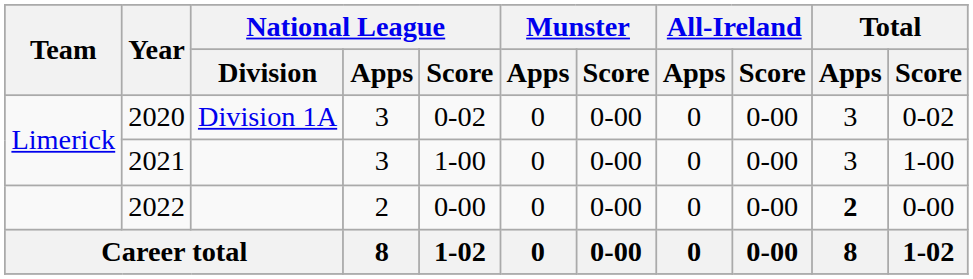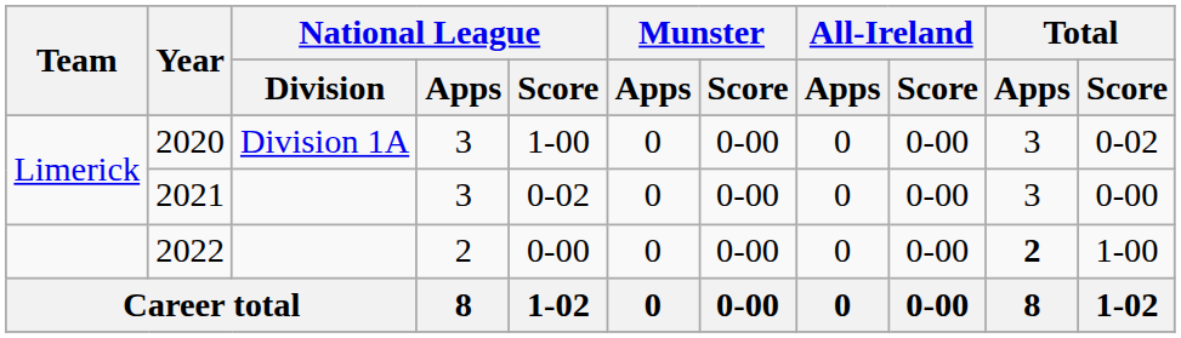 <table class="wikitable" style="text-align:center">
 <tr>
 <th rowspan="2">Team</th>
 <th rowspan="2">Year</th>
 <th colspan="3"><a href='#'>National League</a></th>
 <th colspan="2"><a href='#'>Munster</a></th>
 <th colspan="2"><a href='#'>All-Ireland</a></th>
 <th colspan="2">Total</th>
 </tr>
 <tr>
 <th>Division</th>
 <th>Apps</th>
 <th>Score</th>
 <th>Apps</th>
 <th>Score</th>
 <th>Apps</th>
 <th>Score</th>
 <th>Apps</th>
 <th>Score</th>
 </tr>
 <tr>
 <td rowspan="2"><a href='#'>Limerick</a></td>
 <td>2020</td>
 <td rowspan="1"><a href='#'>Division 1A</a></td>
 <td>3</td>
-<td>0-02</td>
+<td>1-00</td>
 <td>0</td>
 <td>0-00</td>
 <td>0</td>
 <td>0-00</td>
 <td>3</td>
 <td>0-02</td>
 </tr>
 <tr>
 <td>2021</td>
 <td></td>
 <td>3</td>
-<td>1-00</td>
+<td>0-02</td>
 <td>0</td>
 <td>0-00</td>
 <td>0</td>
 <td>0-00</td>
 <td>3</td>
-<td>1-00</td>
+<td>0-00</td>
 </tr>
 <tr>
 <td></td>
 <td>2022</td>
 <td></td>
 <td>2</td>
 <td>0-00</td>
 <td>0</td>
 <td>0-00</td>
 <td>0</td>
 <td>0-00</td>
 <td><strong>2</strong></td>
-<td>0-00</td>
+<td>1-00</td>
 </tr>
 <tr>
 <th colspan="3">Career total</th>
 <th>8</th>
 <th>1-02</th>
 <th>0</th>
 <th>0-00</th>
 <th>0</th>
 <th>0-00</th>
 <th>8</th>
 <th>1-02</th>
 </tr>
 </table>
